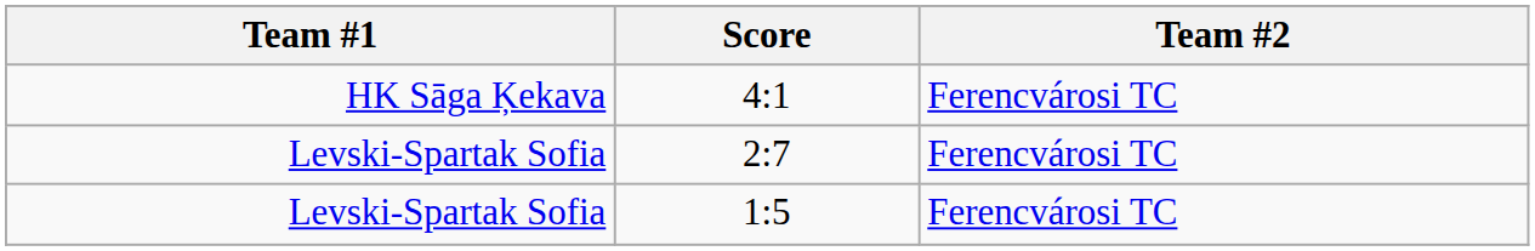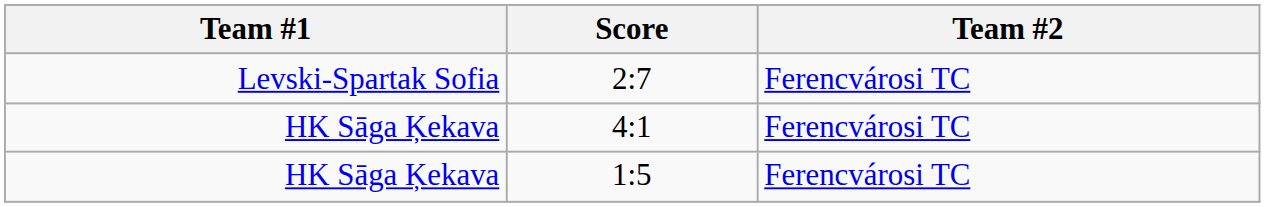 <table class="wikitable" style="text-align: center;">
 <tr>
 <th width=22%>Team #1</th>
 <th width=11%>Score</th>
 <th width=22%>Team #2</th>
 </tr>
 <tr>
+<td style="text-align: right;"><a href='#'>Levski-Spartak Sofia</a> </td>
+<td>2:7</td>
+<td style="text-align: left;"> <a href='#'>Ferencvárosi TC</a></td>
+</tr>
+<tr>
 <td style="text-align: right;"><a href='#'>HK Sāga Ķekava</a> </td>
 <td>4:1</td>
 <td style="text-align: left;"> <a href='#'>Ferencvárosi TC</a></td>
 </tr>
 <tr>
-<td style="text-align: right;"><a href='#'>Levski-Spartak Sofia</a> </td>
-<td>2:7</td>
-<td style="text-align: left;"> <a href='#'>Ferencvárosi TC</a></td>
-</tr>
-<tr>
-<td style="text-align: right;"><a href='#'>Levski-Spartak Sofia</a> </td>
+<td style="text-align: right;"><a href='#'>HK Sāga Ķekava</a> </td>
 <td>1:5</td>
 <td style="text-align: left;"> <a href='#'>Ferencvárosi TC</a></td>
 </tr>
 </table>
